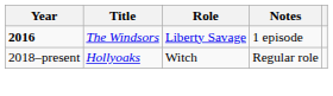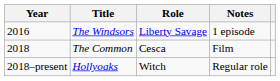 <table class="wikitable">
 <tr>
 <th>Year</th>
 <th>Title</th>
 <th>Role</th>
 <th>Notes</th>
 <th></th>
 </tr>
 <tr>
-<td><strong>2016</strong></td>
+<td>2016</td>
 <td><em><a href='#'>The Windsors</a></em></td>
 <td><a href='#'>Liberty Savage</a></td>
 <td>1 episode</td>
+<td align="center"></td>
+</tr>
+<tr>
+<td>2018</td>
+<td><em>The Common</em></td>
+<td>Cesca</td>
+<td>Film</td>
 <td align="center"></td>
 </tr>
 <tr>
 <td>2018–present</td>
 <td><em><a href='#'>Hollyoaks</a></em></td>
 <td>Witch</td>
 <td>Regular role</td>
 <td align="center"></td>
 </tr>
 </table>
